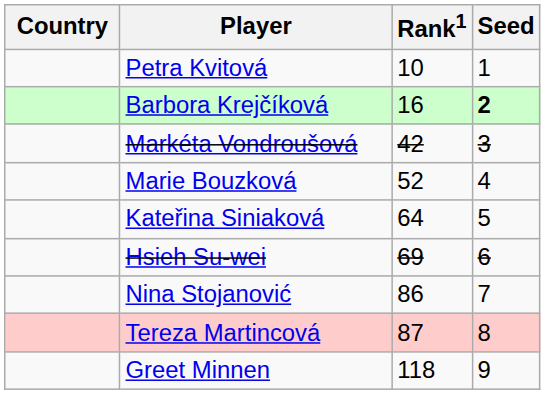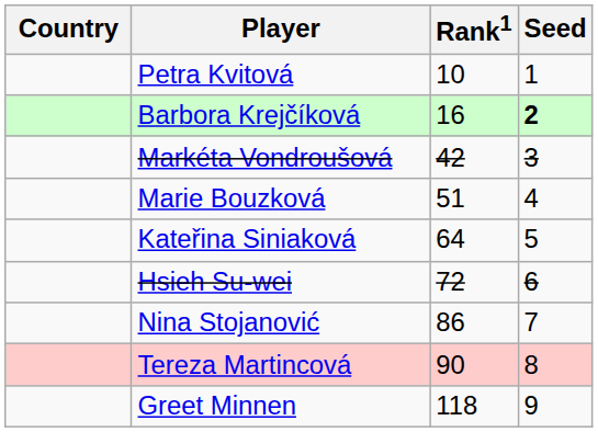 <table class="sortable wikitable">
 <tr>
 <th width="70">Country</th>
 <th width="175">Player</th>
 <th>Rank<sup>1</sup></th>
 <th>Seed</th>
 </tr>
 <tr>
 <td></td>
 <td><a href='#'>Petra Kvitová</a></td>
 <td>10</td>
 <td>1</td>
 </tr>
 <tr style="background:#cfc;">
 <td></td>
 <td><a href='#'>Barbora Krejčíková</a></td>
 <td>16</td>
 <td><strong>2</strong></td>
 </tr>
 <tr>
 <td><s></s></td>
 <td><s><a href='#'>Markéta Vondroušová</a></s></td>
 <td><s>42</s></td>
 <td><s>3</s></td>
 </tr>
 <tr>
 <td></td>
 <td><a href='#'>Marie Bouzková</a></td>
-<td>52</td>
+<td>51</td>
 <td>4</td>
 </tr>
 <tr>
 <td></td>
 <td><a href='#'>Kateřina Siniaková</a></td>
 <td>64</td>
 <td>5</td>
 </tr>
 <tr>
 <td><s></s></td>
 <td><s><a href='#'>Hsieh Su-wei</a></s></td>
-<td><s>69</s></td>
+<td><s>72</s></td>
 <td><s>6</s></td>
 </tr>
 <tr>
 <td></td>
 <td><a href='#'>Nina Stojanović</a></td>
 <td>86</td>
 <td>7</td>
 </tr>
 <tr style="background:#fcc;">
 <td></td>
 <td><a href='#'>Tereza Martincová</a></td>
-<td>87</td>
+<td>90</td>
 <td>8</td>
 </tr>
 <tr>
 <td></td>
 <td><a href='#'>Greet Minnen</a></td>
 <td>118</td>
 <td>9</td>
 </tr>
 </table>
